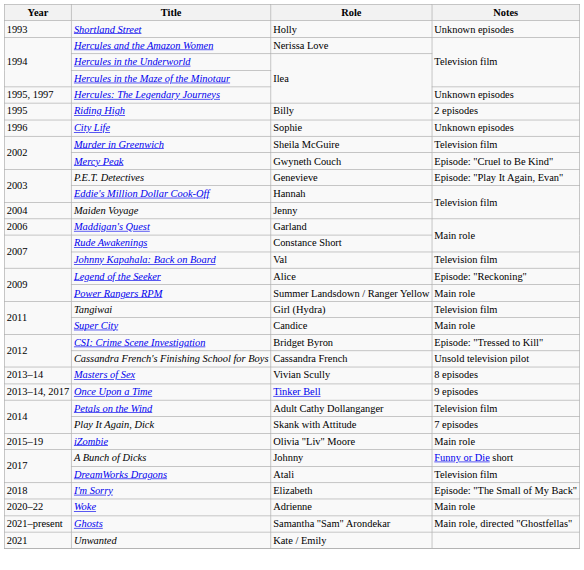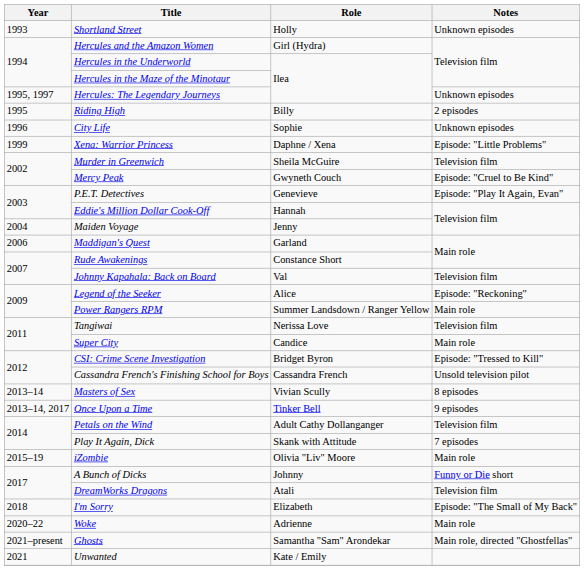 <table class="wikitable sortable">
 <tr>
 <th>Year</th>
 <th>Title</th>
 <th>Role</th>
 <th class="unsortable">Notes</th>
 </tr>
 <tr>
 <td>1993</td>
 <td><em><a href='#'>Shortland Street</a></em></td>
 <td>Holly</td>
 <td>Unknown episodes</td>
 </tr>
 <tr>
 <td rowspan="3">1994</td>
 <td><em><a href='#'>Hercules and the Amazon Women</a></em></td>
-<td>Nerissa Love</td>
+<td>Girl (Hydra)</td>
 <td rowspan="3">Television film</td>
 </tr>
 <tr>
 <td><em><a href='#'>Hercules in the Underworld</a></em></td>
 <td rowspan="3">Ilea</td>
 </tr>
 <tr>
 <td><em><a href='#'>Hercules in the Maze of the Minotaur</a></em></td>
 </tr>
 <tr>
 <td>1995, 1997</td>
 <td><em><a href='#'>Hercules: The Legendary Journeys</a></em></td>
 <td>Unknown episodes</td>
 </tr>
 <tr>
 <td>1995</td>
 <td><em><a href='#'>Riding High</a></em></td>
 <td>Billy</td>
 <td>2 episodes</td>
 </tr>
 <tr>
 <td>1996</td>
 <td><em><a href='#'>City Life</a></em></td>
 <td>Sophie</td>
 <td>Unknown episodes</td>
+</tr>
+<tr>
+<td>1999</td>
+<td><em><a href='#'>Xena: Warrior Princess</a></em></td>
+<td>Daphne / Xena</td>
+<td>Episode: "Little Problems"</td>
 </tr>
 <tr>
 <td rowspan="2">2002</td>
 <td><em><a href='#'>Murder in Greenwich</a></em></td>
 <td>Sheila McGuire</td>
 <td>Television film</td>
 </tr>
 <tr>
 <td><em><a href='#'>Mercy Peak</a></em></td>
 <td>Gwyneth Couch</td>
 <td>Episode: "Cruel to Be Kind"</td>
 </tr>
 <tr>
 <td rowspan="2">2003</td>
 <td><em>P.E.T. Detectives</em></td>
 <td>Genevieve</td>
 <td>Episode: "Play It Again, Evan"</td>
 </tr>
 <tr>
 <td><em><a href='#'>Eddie's Million Dollar Cook-Off</a></em></td>
 <td>Hannah</td>
 <td rowspan="2">Television film</td>
 </tr>
 <tr>
 <td>2004</td>
 <td><em>Maiden Voyage</em></td>
 <td>Jenny</td>
 </tr>
 <tr>
 <td>2006</td>
 <td><em><a href='#'>Maddigan's Quest</a></em></td>
 <td>Garland</td>
 <td rowspan="2">Main role</td>
 </tr>
 <tr>
 <td rowspan="2">2007</td>
 <td><em><a href='#'>Rude Awakenings</a></em></td>
 <td>Constance Short</td>
 </tr>
 <tr>
 <td><em><a href='#'>Johnny Kapahala: Back on Board</a></em></td>
 <td>Val</td>
 <td>Television film</td>
 </tr>
 <tr>
 <td rowspan="2">2009</td>
 <td><em><a href='#'>Legend of the Seeker</a></em></td>
 <td>Alice</td>
 <td>Episode: "Reckoning"</td>
 </tr>
 <tr>
 <td><em><a href='#'>Power Rangers RPM</a></em></td>
 <td>Summer Landsdown / Ranger Yellow</td>
 <td>Main role</td>
 </tr>
 <tr>
 <td rowspan="2">2011</td>
 <td><em>Tangiwai</em></td>
-<td>Girl (Hydra)</td>
+<td>Nerissa Love</td>
 <td>Television film</td>
 </tr>
 <tr>
 <td><em><a href='#'>Super City</a></em></td>
 <td>Candice</td>
 <td>Main role</td>
 </tr>
 <tr>
 <td rowspan="2">2012</td>
 <td><em><a href='#'>CSI: Crime Scene Investigation</a></em></td>
 <td>Bridget Byron</td>
 <td>Episode: "Tressed to Kill"</td>
 </tr>
 <tr>
 <td><em>Cassandra French's Finishing School for Boys</em></td>
 <td>Cassandra French</td>
 <td>Unsold television pilot</td>
 </tr>
 <tr>
 <td>2013–14</td>
 <td><em><a href='#'>Masters of Sex</a></em></td>
 <td>Vivian Scully</td>
 <td>8 episodes</td>
 </tr>
 <tr>
 <td>2013–14, 2017</td>
 <td><em><a href='#'>Once Upon a Time</a></em></td>
 <td><a href='#'>Tinker Bell</a></td>
 <td>9 episodes</td>
 </tr>
 <tr>
 <td rowspan="2">2014</td>
 <td><em><a href='#'>Petals on the Wind</a></em></td>
 <td>Adult Cathy Dollanganger</td>
 <td>Television film</td>
 </tr>
 <tr>
 <td><em>Play It Again, Dick</em></td>
 <td>Skank with Attitude</td>
 <td>7 episodes</td>
 </tr>
 <tr>
 <td>2015–19</td>
 <td><em><a href='#'>iZombie</a></em></td>
 <td>Olivia "Liv" Moore</td>
 <td>Main role</td>
 </tr>
 <tr>
 <td rowspan="2">2017</td>
 <td><em>A Bunch of Dicks</em></td>
 <td>Johnny</td>
 <td><a href='#'>Funny or Die</a> short</td>
 </tr>
 <tr>
 <td><em><a href='#'>DreamWorks Dragons</a></em></td>
 <td>Atali</td>
 <td>Television film</td>
 </tr>
 <tr>
 <td>2018</td>
 <td><em><a href='#'>I'm Sorry</a></em></td>
 <td>Elizabeth</td>
 <td>Episode: "The Small of My Back"</td>
 </tr>
 <tr>
 <td>2020–22</td>
 <td><em><a href='#'>Woke</a></em></td>
 <td>Adrienne</td>
 <td>Main role</td>
 </tr>
 <tr>
 <td>2021–present</td>
 <td><em><a href='#'>Ghosts</a></em></td>
 <td>Samantha "Sam" Arondekar</td>
 <td>Main role, directed "Ghostfellas"</td>
 </tr>
 <tr>
 <td>2021</td>
 <td><em>Unwanted</em></td>
 <td>Kate / Emily</td>
 <td></td>
 </tr>
 <tr>
 </tr>
 </table>
